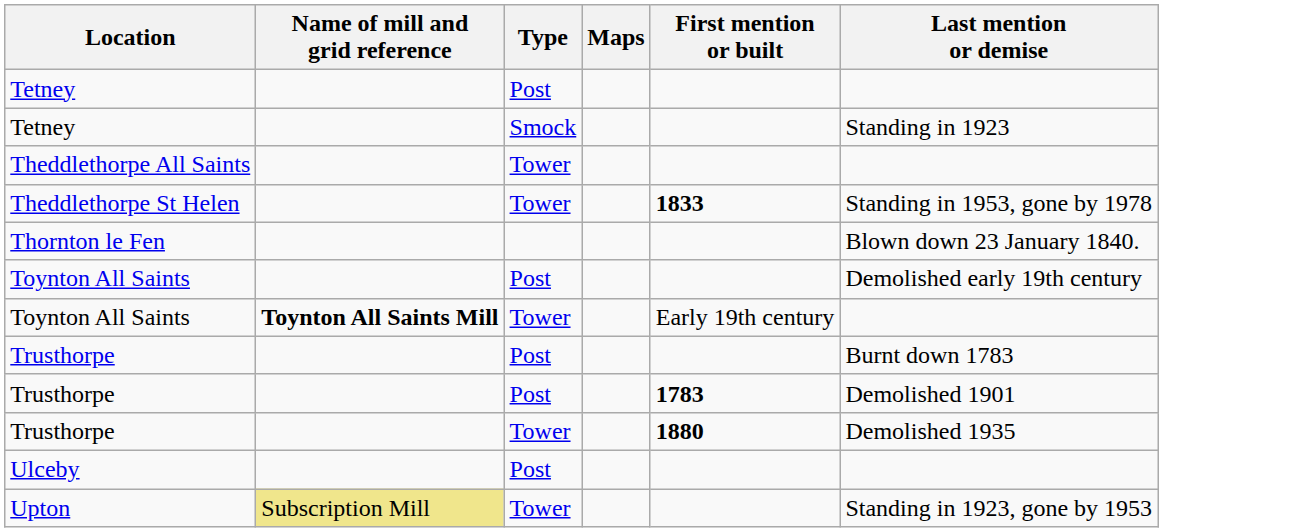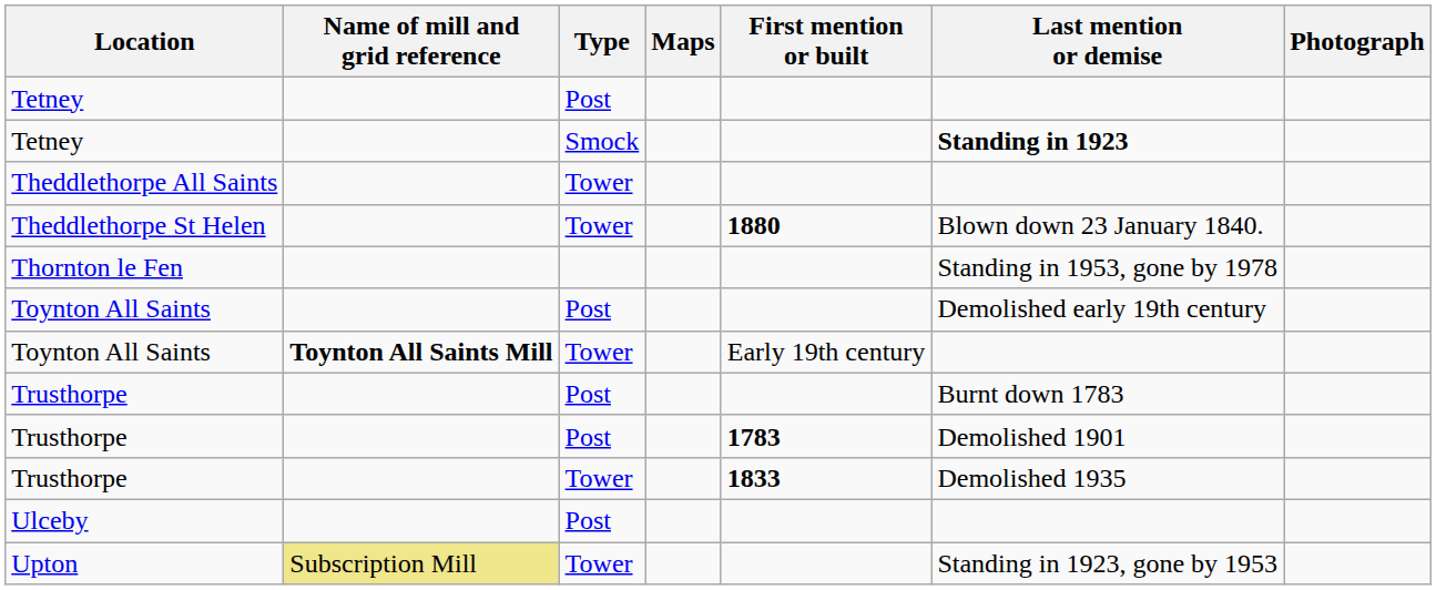 <table class="wikitable">
 <tr>
 <th>Location</th>
 <th>Name of mill and<br>grid reference</th>
 <th>Type</th>
 <th>Maps</th>
 <th>First mention<br>or built</th>
 <th>Last mention<br> or demise</th>
+<th>Photograph</th>
 </tr>
 <tr>
 <td><a href='#'>Tetney</a></td>
 <td></td>
 <td><a href='#'>Post</a></td>
+<td></td>
 <td></td>
 <td></td>
 <td></td>
 </tr>
 <tr>
 <td>Tetney</td>
 <td></td>
 <td><a href='#'>Smock</a></td>
 <td></td>
 <td></td>
-<td>Standing in 1923</td>
+<td><strong>Standing in 1923</strong></td>
+<td></td>
 </tr>
 <tr>
 <td><a href='#'>Theddlethorpe All Saints</a></td>
 <td></td>
 <td><a href='#'>Tower</a></td>
+<td></td>
 <td></td>
 <td></td>
 <td></td>
 </tr>
 <tr>
 <td><a href='#'>Theddlethorpe St Helen</a></td>
 <td></td>
 <td><a href='#'>Tower</a></td>
 <td></td>
-<td><strong>1833</strong></td>
-<td>Standing in 1953, gone by 1978</td>
+<td><strong>1880</strong></td>
+<td>Blown down 23 January 1840.</td>
+<td></td>
 </tr>
 <tr>
 <td><a href='#'>Thornton le Fen</a></td>
 <td></td>
 <td></td>
 <td></td>
 <td></td>
-<td>Blown down 23 January 1840.</td>
+<td>Standing in 1953, gone by 1978</td>
+<td></td>
 </tr>
 <tr>
 <td><a href='#'>Toynton All Saints</a></td>
 <td></td>
 <td><a href='#'>Post</a></td>
 <td></td>
 <td></td>
 <td>Demolished early 19th century</td>
+<td></td>
 </tr>
 <tr>
 <td>Toynton All Saints</td>
 <td><strong>Toynton All Saints Mill</strong><br></td>
 <td><a href='#'>Tower</a></td>
 <td></td>
 <td>Early 19th century</td>
+<td></td>
 <td></td>
 </tr>
 <tr>
 <td><a href='#'>Trusthorpe</a></td>
 <td></td>
 <td><a href='#'>Post</a></td>
 <td></td>
 <td></td>
 <td>Burnt down 1783</td>
+<td></td>
 </tr>
 <tr>
 <td>Trusthorpe</td>
 <td></td>
 <td><a href='#'>Post</a></td>
 <td></td>
 <td><strong>1783</strong></td>
 <td>Demolished 1901</td>
+<td></td>
 </tr>
 <tr>
 <td>Trusthorpe</td>
 <td></td>
 <td><a href='#'>Tower</a></td>
 <td></td>
-<td><strong>1880</strong></td>
+<td><strong>1833</strong></td>
 <td>Demolished 1935<br></td>
+<td></td>
 </tr>
 <tr>
 <td><a href='#'>Ulceby</a></td>
 <td></td>
 <td><a href='#'>Post</a></td>
+<td></td>
 <td></td>
 <td></td>
 <td></td>
 </tr>
 <tr>
 <td><a href='#'>Upton</a></td>
 <td style="background: khaki;">Subscription Mill</td>
 <td><a href='#'>Tower</a></td>
 <td></td>
 <td></td>
 <td>Standing in 1923, gone by 1953</td>
+<td></td>
 </tr>
 </table>
